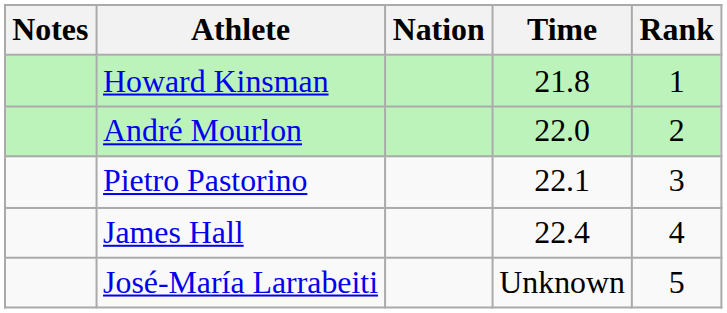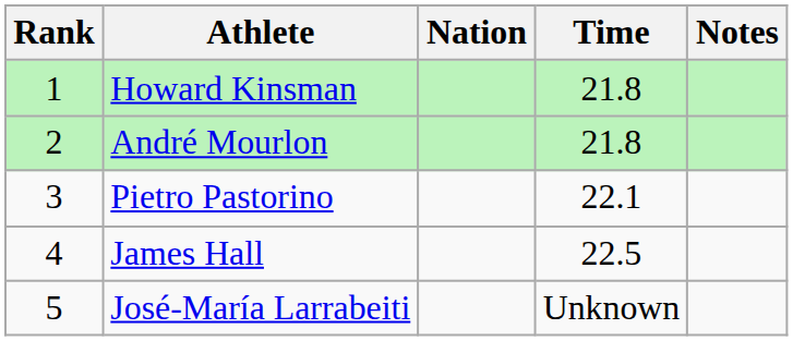 <table class="wikitable sortable" style="text-align:center">
 <tr>
-<th>Notes</th>
+<th>Rank</th>
 <th>Athlete</th>
 <th>Nation</th>
 <th>Time</th>
-<th>Rank</th>
+<th>Notes</th>
 </tr>
 <tr bgcolor=bbf3bb>
-<td></td>
+<td>1</td>
 <td align="left"><a href='#'>Howard Kinsman</a></td>
 <td align="left"></td>
 <td>21.8</td>
-<td>1</td>
+<td></td>
 </tr>
 <tr bgcolor=bbf3bb>
-<td></td>
+<td>2</td>
 <td align="left"><a href='#'>André Mourlon</a></td>
 <td align="left"></td>
-<td>22.0</td>
-<td>2</td>
+<td>21.8</td>
+<td></td>
 </tr>
 <tr>
-<td></td>
+<td>3</td>
 <td align="left"><a href='#'>Pietro Pastorino</a></td>
 <td align="left"></td>
 <td>22.1</td>
-<td>3</td>
+<td></td>
 </tr>
 <tr>
-<td></td>
+<td>4</td>
 <td align="left"><a href='#'>James Hall</a></td>
 <td align="left"></td>
-<td>22.4</td>
-<td>4</td>
+<td>22.5</td>
+<td></td>
 </tr>
 <tr>
-<td></td>
+<td>5</td>
 <td align="left"><a href='#'>José-María Larrabeiti</a></td>
 <td align="left"></td>
 <td data-sort-value=30.0>Unknown</td>
-<td>5</td>
+<td></td>
 </tr>
 </table>
